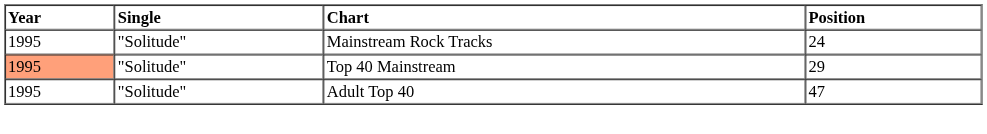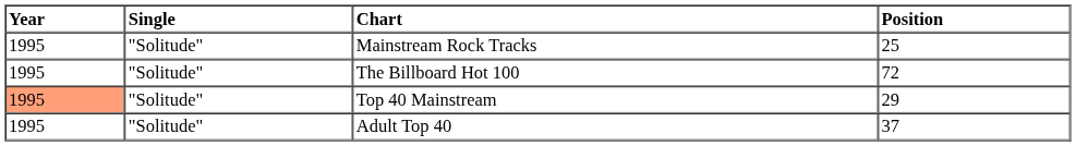 <table border=1 cellspacing=0 cellpadding=2 width="60%">
 <tr>
 <th align="left">Year</th>
 <th align="left">Single</th>
 <th align="left">Chart</th>
 <th align="left">Position</th>
 </tr>
 <tr>
 <td align="left">1995</td>
 <td align="left">"Solitude"</td>
 <td align="left">Mainstream Rock Tracks</td>
-<td align="left">24</td>
+<td align="left">25</td>
+</tr>
+<tr>
+<td align="left">1995</td>
+<td align="left">"Solitude"</td>
+<td align="left">The Billboard Hot 100</td>
+<td align="left">72</td>
 </tr>
 <tr>
 <td align="left" style="background: lightsalmon;">1995</td>
 <td align="left">"Solitude"</td>
 <td align="left">Top 40 Mainstream</td>
 <td align="left">29</td>
 </tr>
 <tr>
 <td align="left">1995</td>
 <td align="left">"Solitude"</td>
 <td align="left">Adult Top 40</td>
-<td align="left">47</td>
+<td align="left">37</td>
 </tr>
 <tr>
 </tr>
 </table>
